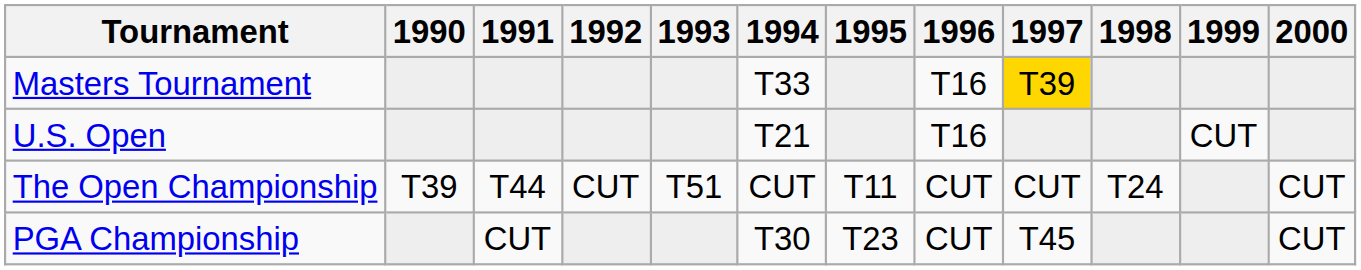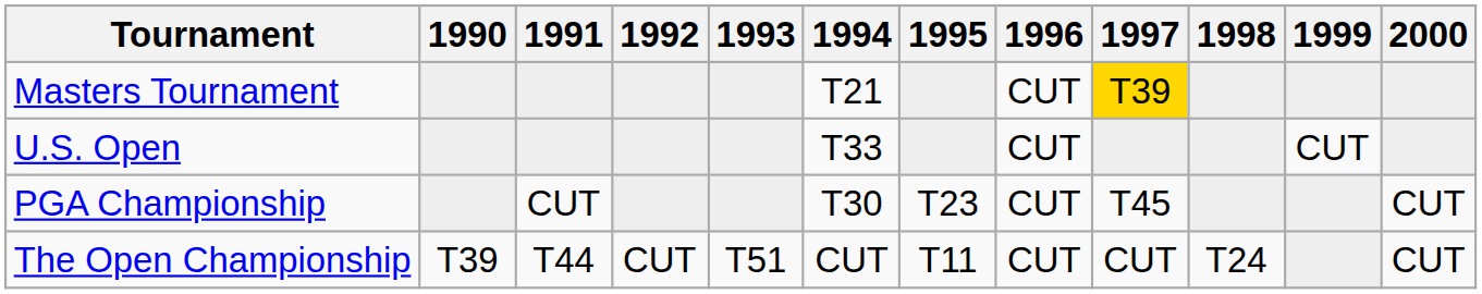 <table class="wikitable" style="font-size:95%;text-align:center;">
 <tr>
 <th>Tournament</th>
 <th>1990</th>
 <th>1991</th>
 <th>1992</th>
 <th>1993</th>
 <th>1994</th>
 <th>1995</th>
 <th>1996</th>
 <th>1997</th>
 <th>1998</th>
 <th>1999</th>
 <th>2000</th>
 </tr>
 <tr>
 <td align=left><a href='#'>Masters Tournament</a></td>
 <td style="background:#eeeeee;"></td>
 <td style="background:#eeeeee;"></td>
 <td style="background:#eeeeee;"></td>
 <td style="background:#eeeeee;"></td>
-<td>T33</td>
+<td>T21</td>
 <td style="background:#eeeeee;"></td>
-<td>T16</td>
+<td>CUT</td>
 <td style="background: gold;">T39</td>
 <td style="background:#eeeeee;"></td>
 <td style="background:#eeeeee;"></td>
 <td style="background:#eeeeee;"></td>
 </tr>
 <tr>
 <td align=left><a href='#'>U.S. Open</a></td>
 <td style="background:#eeeeee;"></td>
 <td style="background:#eeeeee;"></td>
 <td style="background:#eeeeee;"></td>
 <td style="background:#eeeeee;"></td>
-<td>T21</td>
+<td>T33</td>
 <td style="background:#eeeeee;"></td>
-<td>T16</td>
+<td>CUT</td>
 <td style="background:#eeeeee;"></td>
 <td style="background:#eeeeee;"></td>
 <td>CUT</td>
 <td style="background:#eeeeee;"></td>
+</tr>
+<tr>
+<td align=left><a href='#'>PGA Championship</a></td>
+<td style="background:#eeeeee;"></td>
+<td>CUT</td>
+<td style="background:#eeeeee;"></td>
+<td style="background:#eeeeee;"></td>
+<td>T30</td>
+<td>T23</td>
+<td>CUT</td>
+<td>T45</td>
+<td style="background:#eeeeee;"></td>
+<td style="background:#eeeeee;"></td>
+<td>CUT</td>
 </tr>
 <tr>
 <td align=left><a href='#'>The Open Championship</a></td>
 <td>T39</td>
 <td>T44</td>
 <td>CUT</td>
 <td>T51</td>
 <td>CUT</td>
 <td>T11</td>
 <td>CUT</td>
 <td>CUT</td>
 <td>T24</td>
 <td style="background:#eeeeee;"></td>
 <td>CUT</td>
 </tr>
-<tr>
-<td align=left><a href='#'>PGA Championship</a></td>
-<td style="background:#eeeeee;"></td>
-<td>CUT</td>
-<td style="background:#eeeeee;"></td>
-<td style="background:#eeeeee;"></td>
-<td>T30</td>
-<td>T23</td>
-<td>CUT</td>
-<td>T45</td>
-<td style="background:#eeeeee;"></td>
-<td style="background:#eeeeee;"></td>
-<td>CUT</td>
-</tr>
 </table>
